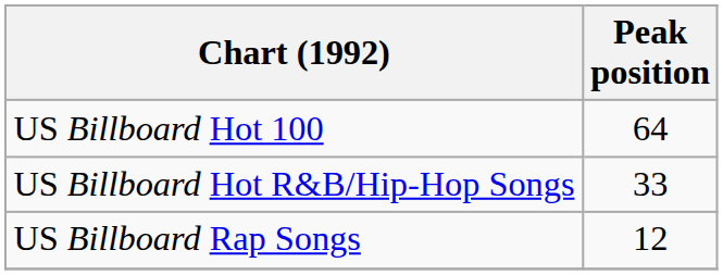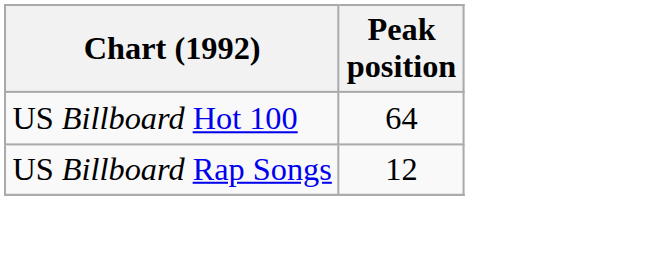 <table class="wikitable sortable">
 <tr>
 <th align="left">Chart (1992)</th>
 <th align="left">Peak<br>position</th>
 </tr>
 <tr>
 <td align="left">US <em>Billboard</em> <a href='#'>Hot 100</a></td>
 <td align="center">64</td>
 </tr>
 <tr>
-<td align="left">US <em>Billboard</em> <a href='#'>Hot R&B/Hip-Hop Songs</a></td>
-<td align="center">33</td>
-</tr>
-<tr>
 <td align="left">US <em>Billboard</em> <a href='#'>Rap Songs</a></td>
 <td align="center">12</td>
 </tr>
 <tr>
 </tr>
 </table>
